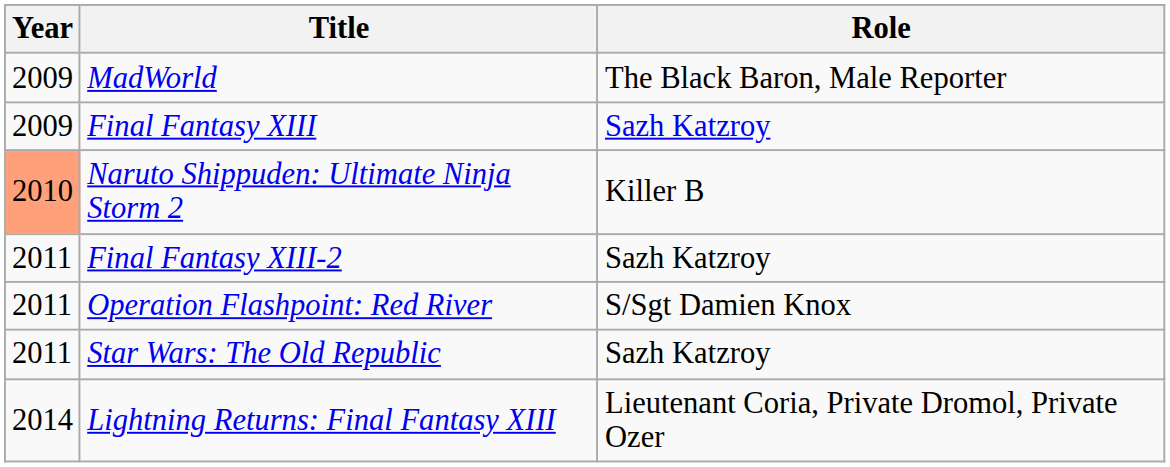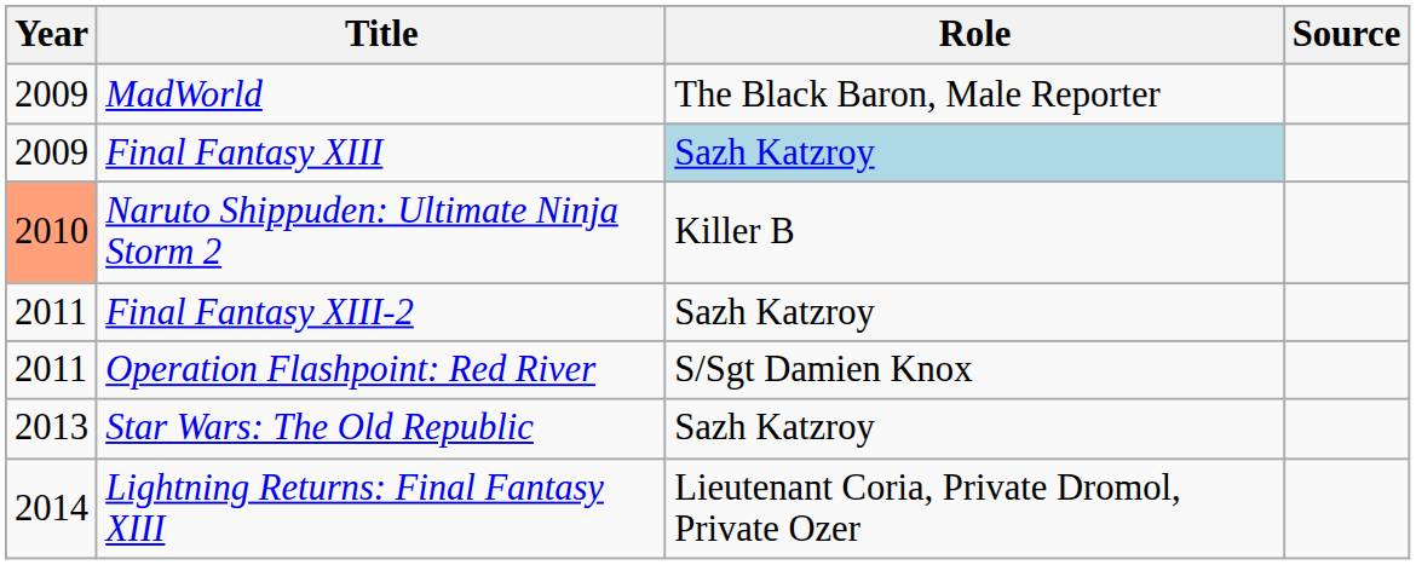 <table class="wikitable">
 <tr>
 <th>Year</th>
 <th>Title</th>
 <th>Role</th>
+<th>Source</th>
 </tr>
 <tr>
 <td>2009</td>
 <td><em><a href='#'>MadWorld</a></em></td>
 <td>The Black Baron, Male Reporter</td>
+<td></td>
 </tr>
 <tr>
 <td>2009</td>
 <td><em><a href='#'>Final Fantasy XIII</a></em></td>
-<td><a href='#'>Sazh Katzroy</a></td>
+<td style="background: lightblue;"><a href='#'>Sazh Katzroy</a></td>
+<td></td>
 </tr>
 <tr>
 <td style="background: lightsalmon;">2010</td>
 <td><em><a href='#'>Naruto Shippuden: Ultimate Ninja Storm 2</a></em></td>
 <td>Killer B</td>
+<td></td>
 </tr>
 <tr>
 <td>2011</td>
 <td><em><a href='#'>Final Fantasy XIII-2</a></em></td>
 <td>Sazh Katzroy</td>
+<td></td>
 </tr>
 <tr>
 <td>2011</td>
 <td><em><a href='#'>Operation Flashpoint: Red River</a></em></td>
 <td>S/Sgt Damien Knox</td>
+<td></td>
 </tr>
 <tr>
-<td>2011</td>
+<td>2013</td>
 <td><em><a href='#'>Star Wars: The Old Republic</a></em></td>
 <td>Sazh Katzroy</td>
+<td></td>
 </tr>
 <tr>
 <td>2014</td>
 <td><em><a href='#'>Lightning Returns: Final Fantasy XIII</a></em></td>
 <td>Lieutenant Coria, Private Dromol, Private Ozer</td>
+<td></td>
 </tr>
 </table>
